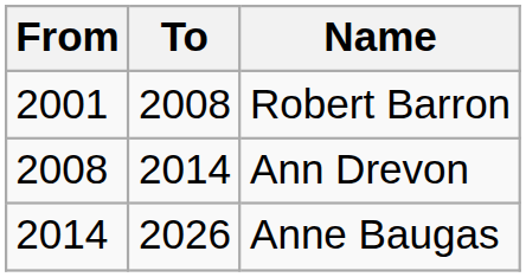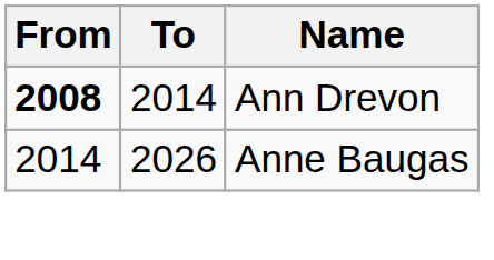 <table class="wikitable">
 <tr>
 <th>From</th>
 <th>To</th>
 <th>Name</th>
 </tr>
 <tr>
-<td>2001</td>
-<td>2008</td>
-<td>Robert Barron</td>
-</tr>
-<tr>
-<td>2008</td>
+<td><strong>2008</strong></td>
 <td>2014</td>
 <td>Ann Drevon</td>
 </tr>
 <tr>
 <td>2014</td>
 <td>2026</td>
 <td>Anne Baugas</td>
 </tr>
 </table>
